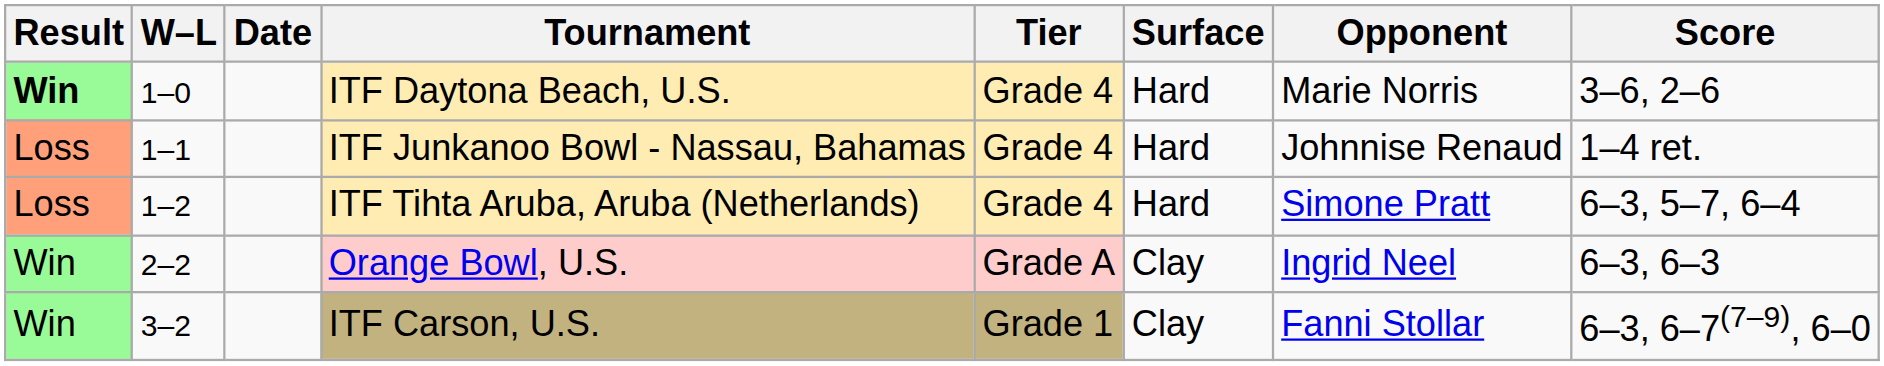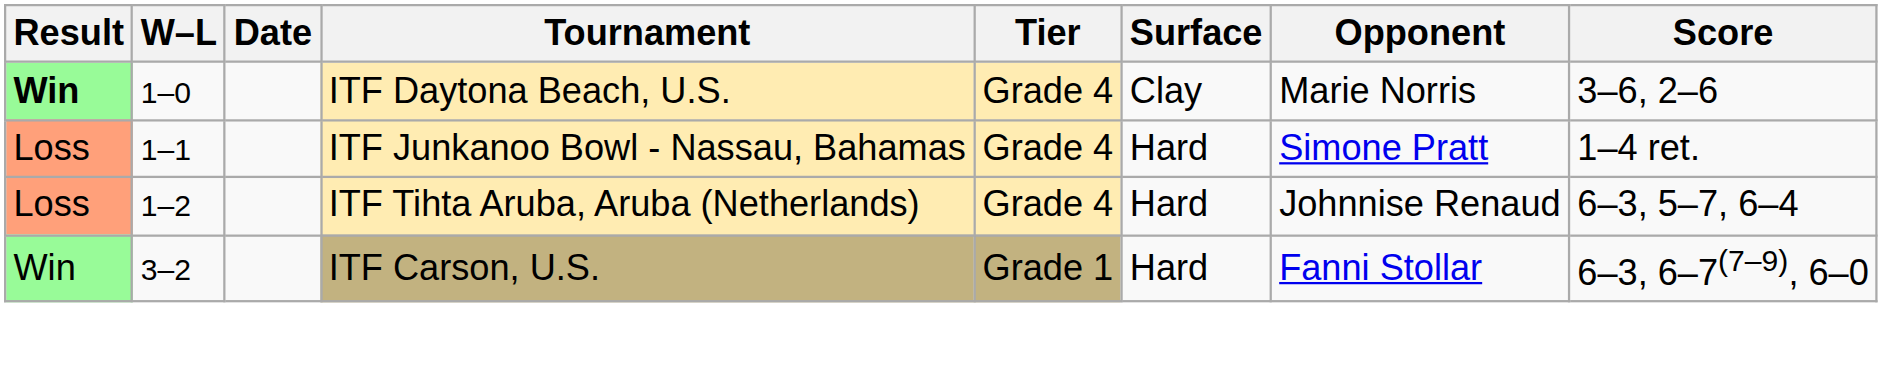 <table class="sortable wikitable">
 <tr>
 <th>Result</th>
 <th class="unsortable">W–L</th>
 <th>Date</th>
 <th>Tournament</th>
 <th>Tier</th>
 <th>Surface</th>
 <th>Opponent</th>
 <th class="unsortable">Score</th>
 </tr>
 <tr>
 <td style="background:#98FB98"><strong>Win</strong></td>
 <td><small>1–0</small></td>
 <td></td>
 <td style="background:#FFecb2">ITF Daytona Beach, U.S.</td>
 <td style="background:#FFecb2">Grade 4</td>
-<td>Hard</td>
+<td>Clay</td>
 <td> Marie Norris</td>
 <td>3–6, 2–6</td>
 </tr>
 <tr>
 <td style="background:#ffa07a;">Loss</td>
 <td><small>1–1</small></td>
 <td></td>
 <td style="background:#FFecb2">ITF Junkanoo Bowl - Nassau, Bahamas</td>
 <td style="background:#FFecb2">Grade 4</td>
 <td>Hard</td>
-<td> Johnnise Renaud</td>
+<td> <a href='#'>Simone Pratt</a></td>
 <td>1–4 ret.</td>
 </tr>
 <tr>
 <td style="background:#ffa07a;">Loss</td>
 <td><small>1–2</small></td>
 <td></td>
 <td style="background:#FFecb2">ITF Tihta Aruba, Aruba (Netherlands)</td>
 <td style="background:#FFecb2">Grade 4</td>
 <td>Hard</td>
-<td> <a href='#'>Simone Pratt</a></td>
+<td> Johnnise Renaud</td>
 <td>6–3, 5–7, 6–4</td>
-</tr>
-<tr>
-<td style="background:#98FB98">Win</td>
-<td><small>2–2</small></td>
-<td></td>
-<td style="background:#FFCCCC"><a href='#'>Orange Bowl</a>, U.S.</td>
-<td style="background:#FFCCCC">Grade A</td>
-<td>Clay</td>
-<td> <a href='#'>Ingrid Neel</a></td>
-<td>6–3, 6–3</td>
 </tr>
 <tr>
 <td style="background:#98FB98">Win</td>
 <td><small>3–2</small></td>
 <td></td>
 <td style="background:#c2b280">ITF Carson, U.S.</td>
 <td style="background:#c2b280">Grade 1</td>
-<td>Clay</td>
+<td>Hard</td>
 <td> <a href='#'>Fanni Stollar</a></td>
 <td>6–3, 6–7<sup>(7–9)</sup>, 6–0</td>
 </tr>
 </table>
